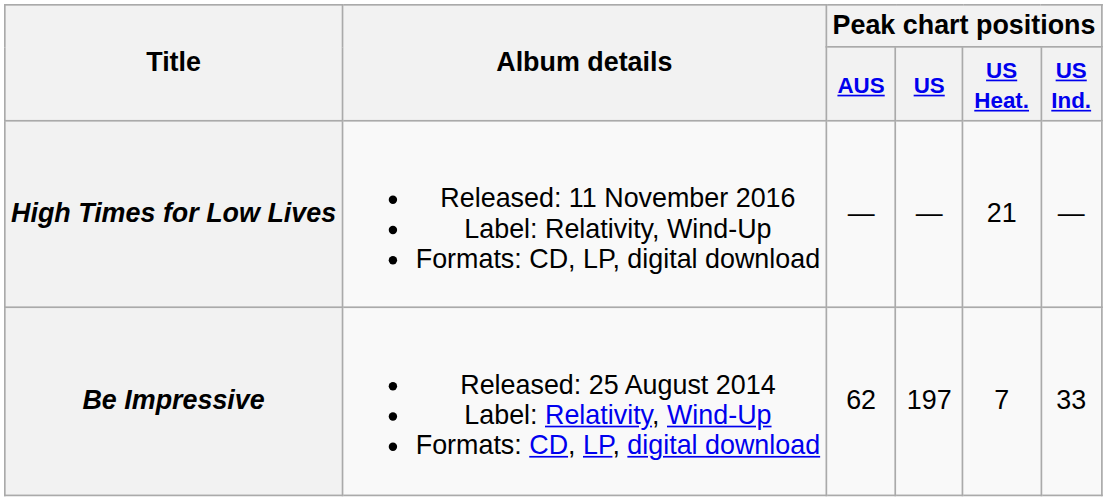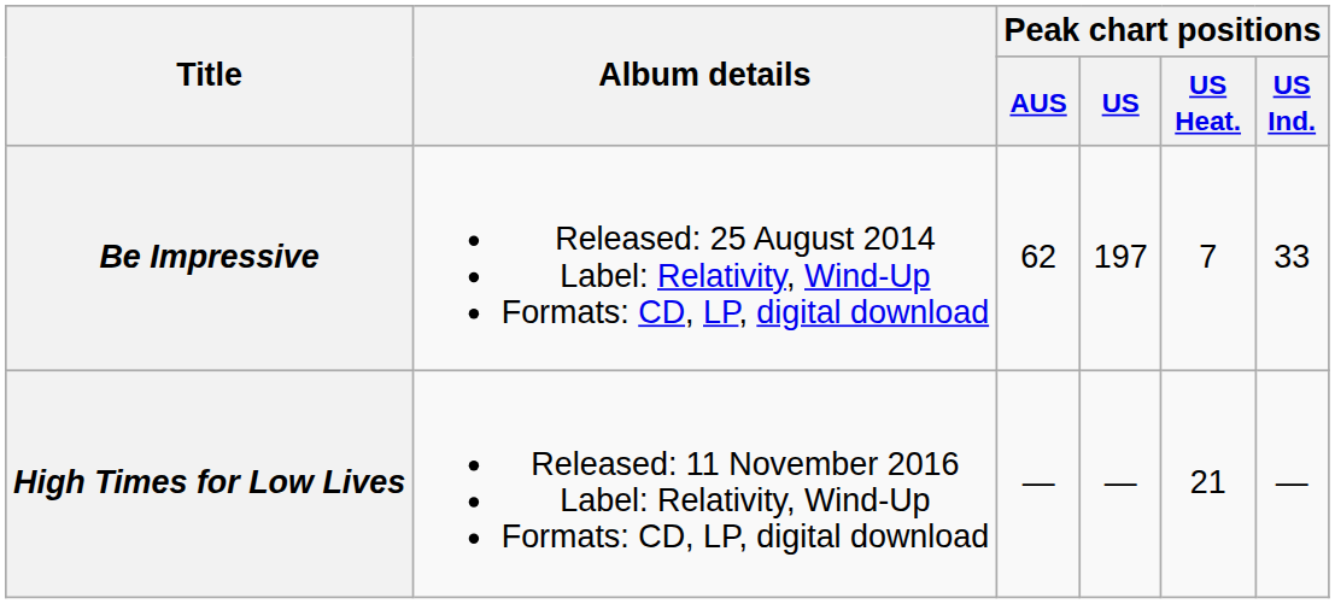 <table class="wikitable" style="text-align:center;">
 <tr>
 <th rowspan="2">Title</th>
 <th rowspan="2">Album details</th>
 <th colspan="4">Peak chart positions</th>
 </tr>
 <tr>
 <th><small><a href='#'>AUS</a><br></small></th>
 <th><small><a href='#'>US</a></small><br></th>
 <th><small><a href='#'>US<br>Heat.</a></small><br></th>
 <th><small><a href='#'>US<br>Ind.</a></small><br></th>
 </tr>
 <tr>
+<th><em>Be Impressive</em></th>
+<td><br><ul><li>Released: 25 August 2014</li><li>Label: <a href='#'>Relativity</a>, <a href='#'>Wind-Up</a></li><li>Formats: <a href='#'>CD</a>, <a href='#'>LP</a>, <a href='#'>digital download</a></li></ul></td>
+<td>62</td>
+<td>197</td>
+<td>7</td>
+<td>33</td>
+</tr>
+<tr>
 <th><em>High Times for Low Lives</em></th>
 <td><br><ul><li>Released: 11 November 2016</li><li>Label: Relativity, Wind-Up</li><li>Formats: CD, LP, digital download</li></ul></td>
 <td>—</td>
 <td>—</td>
 <td>21</td>
 <td>—</td>
 </tr>
-<tr>
-<th><em>Be Impressive</em></th>
-<td><br><ul><li>Released: 25 August 2014</li><li>Label: <a href='#'>Relativity</a>, <a href='#'>Wind-Up</a></li><li>Formats: <a href='#'>CD</a>, <a href='#'>LP</a>, <a href='#'>digital download</a></li></ul></td>
-<td>62</td>
-<td>197</td>
-<td>7</td>
-<td>33</td>
-</tr>
 </table>
